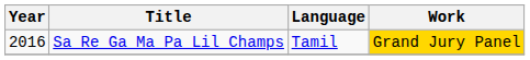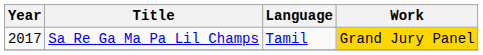 <table class="wikitable sortable">
 <tr>
 <th>Year</th>
 <th>Title</th>
 <th>Language</th>
 <th>Work</th>
 </tr>
 <tr>
-<td>2016</td>
+<td>2017</td>
 <td><a href='#'>Sa Re Ga Ma Pa Lil Champs</a></td>
 <td><a href='#'>Tamil</a></td>
 <td style="background: gold;">Grand Jury Panel</td>
 </tr>
 <tr>
 </tr>
 </table>
